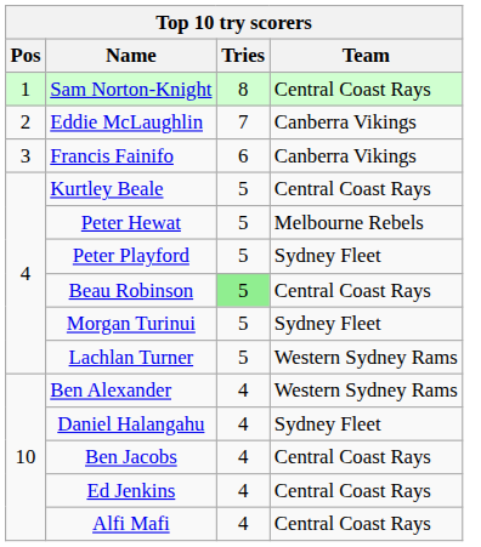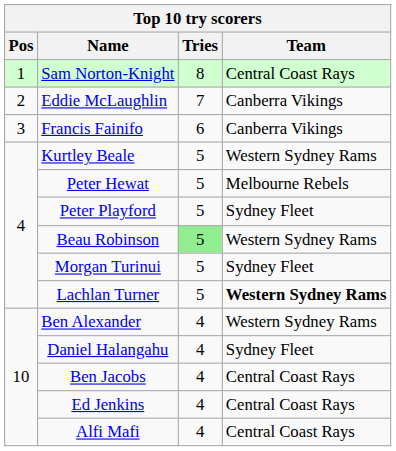 <table class="wikitable" style="text-align: center; font-size:95%;">
 <tr>
 <th colspan=4>Top 10 try scorers</th>
 </tr>
 <tr>
 <th>Pos</th>
 <th>Name</th>
 <th>Tries</th>
 <th>Team</th>
 </tr>
 <tr style="background:#d0ffd0;">
 <td rowspan = 1>1</td>
 <td style="text-align:left;"><a href='#'>Sam Norton-Knight</a></td>
 <td>8</td>
 <td style="text-align:left;">Central Coast Rays</td>
 </tr>
 <tr>
 <td rowspan = 1>2</td>
 <td style="text-align:left;"><a href='#'>Eddie McLaughlin</a></td>
 <td>7</td>
 <td style="text-align:left;">Canberra Vikings</td>
 </tr>
 <tr>
 <td rowspan = 1>3</td>
 <td style="text-align:left;"><a href='#'>Francis Fainifo</a></td>
 <td>6</td>
 <td style="text-align:left;">Canberra Vikings</td>
 </tr>
 <tr>
 <td rowspan = 6>4</td>
 <td style="text-align:left;"><a href='#'>Kurtley Beale</a></td>
 <td>5</td>
-<td style="text-align:left;">Central Coast Rays</td>
+<td style="text-align:left;">Western Sydney Rams</td>
 </tr>
 <tr>
 <td><a href='#'>Peter Hewat</a></td>
 <td>5</td>
 <td style="text-align:left;">Melbourne Rebels</td>
 </tr>
 <tr>
 <td><a href='#'>Peter Playford</a></td>
 <td>5</td>
 <td style="text-align:left;">Sydney Fleet</td>
 </tr>
 <tr>
 <td><a href='#'>Beau Robinson</a></td>
 <td style="background: lightgreen;">5</td>
-<td style="text-align:left;">Central Coast Rays</td>
+<td style="text-align:left;">Western Sydney Rams</td>
 </tr>
 <tr>
 <td><a href='#'>Morgan Turinui</a></td>
 <td>5</td>
 <td style="text-align:left;">Sydney Fleet</td>
 </tr>
 <tr>
 <td><a href='#'>Lachlan Turner</a></td>
 <td>5</td>
-<td style="text-align:left;">Western Sydney Rams</td>
+<td style="text-align:left;"><strong>Western Sydney Rams</strong></td>
 </tr>
 <tr>
 <td rowspan = 5>10</td>
 <td style="text-align:left;"><a href='#'>Ben Alexander</a></td>
 <td>4</td>
 <td style="text-align:left;">Western Sydney Rams</td>
 </tr>
 <tr>
 <td><a href='#'>Daniel Halangahu</a></td>
 <td>4</td>
 <td style="text-align:left;">Sydney Fleet</td>
 </tr>
 <tr>
 <td><a href='#'>Ben Jacobs</a></td>
 <td>4</td>
 <td style="text-align:left;">Central Coast Rays</td>
 </tr>
 <tr>
 <td><a href='#'>Ed Jenkins</a></td>
 <td>4</td>
 <td style="text-align:left;">Central Coast Rays</td>
 </tr>
 <tr>
 <td><a href='#'>Alfi Mafi</a></td>
 <td>4</td>
 <td style="text-align:left;">Central Coast Rays</td>
 </tr>
 </table>
